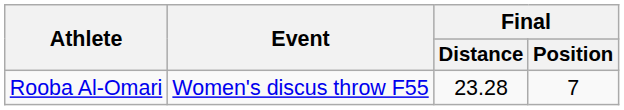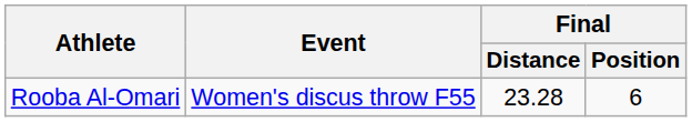 <table class=wikitable style="font-size:90%">
 <tr>
 <th rowspan="2">Athlete</th>
 <th rowspan="2">Event</th>
 <th colspan="2">Final</th>
 </tr>
 <tr style="font-size:95%">
 <th>Distance</th>
 <th>Position</th>
 </tr>
 <tr align=center>
 <td align=left><a href='#'>Rooba Al-Omari</a></td>
 <td align=left><a href='#'>Women's discus throw F55</a></td>
 <td>23.28</td>
-<td>7</td>
+<td>6</td>
 </tr>
 </table>
